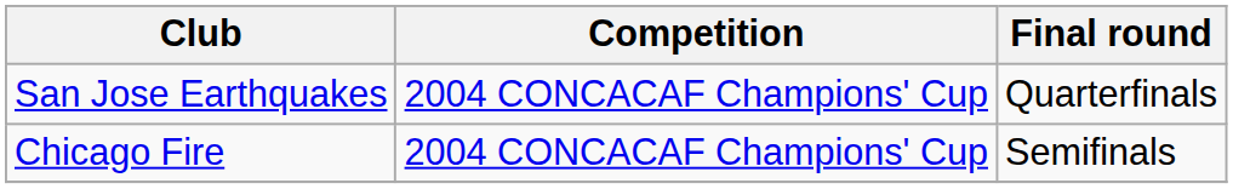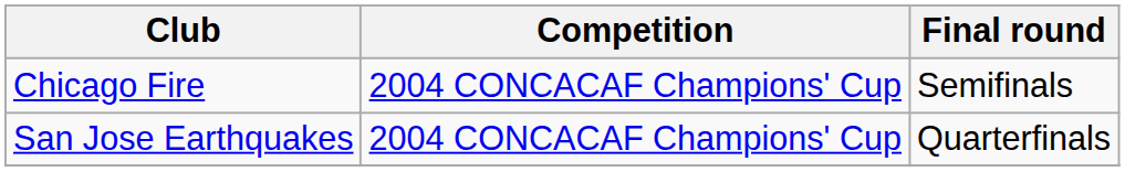 <table class="wikitable">
 <tr>
 <th>Club</th>
 <th>Competition</th>
 <th>Final round</th>
 </tr>
 <tr>
+<td rowspan=1><a href='#'>Chicago Fire</a></td>
+<td><a href='#'>2004 CONCACAF Champions' Cup</a></td>
+<td>Semifinals</td>
+</tr>
+<tr>
 <td rowspan=1><a href='#'>San Jose Earthquakes</a></td>
 <td><a href='#'>2004 CONCACAF Champions' Cup</a></td>
 <td>Quarterfinals</td>
 </tr>
 <tr>
-<td rowspan=1><a href='#'>Chicago Fire</a></td>
-<td><a href='#'>2004 CONCACAF Champions' Cup</a></td>
-<td>Semifinals</td>
-</tr>
-<tr>
 </tr>
 </table>
